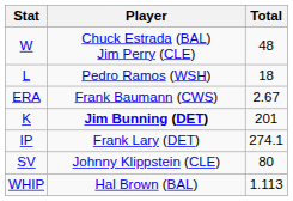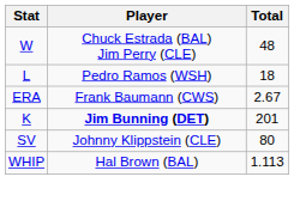 <table class="wikitable" style="text-align:center;">
 <tr>
 <th style="width:15%;">Stat</th>
 <th>Player</th>
 <th style="width:15%;">Total</th>
 </tr>
 <tr>
 <td><a href='#'>W</a></td>
 <td><a href='#'>Chuck Estrada</a> (<a href='#'>BAL</a>)<br><a href='#'>Jim Perry</a> (<a href='#'>CLE</a>)</td>
 <td>48</td>
 </tr>
 <tr>
 <td><a href='#'>L</a></td>
 <td><a href='#'>Pedro Ramos</a> (<a href='#'>WSH</a>)</td>
 <td>18</td>
 </tr>
 <tr>
 <td><a href='#'>ERA</a></td>
 <td><a href='#'>Frank Baumann</a> (<a href='#'>CWS</a>)</td>
 <td>2.67</td>
 </tr>
 <tr>
 <td><a href='#'>K</a></td>
 <td><strong><a href='#'>Jim Bunning</a> (<a href='#'>DET</a>)</strong></td>
 <td>201</td>
 </tr>
 <tr>
-<td><a href='#'>IP</a></td>
-<td><a href='#'>Frank Lary</a> (<a href='#'>DET</a>)</td>
-<td>274.1</td>
-</tr>
-<tr>
 <td><a href='#'>SV</a></td>
 <td><a href='#'>Johnny Klippstein</a> (<a href='#'>CLE</a>)</td>
 <td>80</td>
 </tr>
 <tr>
 <td><a href='#'>WHIP</a></td>
 <td><a href='#'>Hal Brown</a> (<a href='#'>BAL</a>)</td>
 <td>1.113</td>
 </tr>
 </table>
